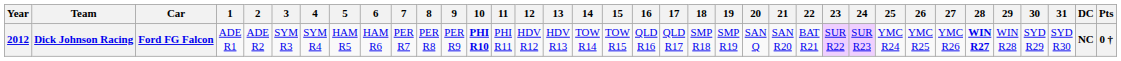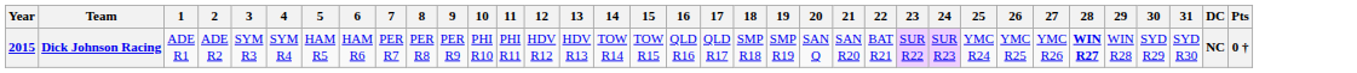 <table class="wikitable" style="text-align:center; font-size:75%">
 <tr>
 <th>Year</th>
 <th>Team</th>
-<th>Car</th>
 <th>1</th>
 <th>2</th>
 <th>3</th>
 <th>4</th>
 <th>5</th>
 <th>6</th>
 <th>7</th>
 <th>8</th>
 <th>9</th>
 <th>10</th>
 <th>11</th>
 <th>12</th>
 <th>13</th>
 <th>14</th>
 <th>15</th>
 <th>16</th>
 <th>17</th>
 <th>18</th>
 <th>19</th>
 <th>20</th>
 <th>21</th>
 <th>22</th>
 <th>23</th>
 <th>24</th>
 <th>25</th>
 <th>26</th>
 <th>27</th>
 <th>28</th>
 <th>29</th>
 <th>30</th>
 <th>31</th>
 <th>DC</th>
 <th>Pts</th>
 </tr>
 <tr>
-<th><a href='#'>2012</a></th>
+<th><a href='#'>2015</a></th>
 <th nowrap><a href='#'>Dick Johnson Racing</a></th>
-<th nowrap><a href='#'>Ford FG Falcon</a></th>
 <td><a href='#'>ADE<br>R1</a></td>
 <td><a href='#'>ADE<br>R2</a></td>
 <td><a href='#'>SYM<br>R3</a></td>
 <td><a href='#'>SYM<br>R4</a></td>
 <td><a href='#'>HAM<br>R5</a></td>
 <td><a href='#'>HAM<br>R6</a></td>
 <td><a href='#'>PER<br>R7</a></td>
 <td><a href='#'>PER<br>R8</a></td>
 <td><a href='#'>PER<br>R9</a></td>
-<td><strong><a href='#'>PHI<br>R10</a></strong></td>
+<td><a href='#'>PHI<br>R10</a></td>
 <td><a href='#'>PHI<br>R11</a></td>
 <td><a href='#'>HDV<br>R12</a></td>
 <td><a href='#'>HDV<br>R13</a></td>
 <td><a href='#'>TOW<br>R14</a></td>
 <td><a href='#'>TOW<br>R15</a></td>
 <td><a href='#'>QLD<br>R16</a></td>
 <td><a href='#'>QLD<br>R17</a></td>
 <td><a href='#'>SMP<br>R18</a></td>
 <td><a href='#'>SMP<br>R19</a></td>
 <td><a href='#'>SAN<br>Q</a></td>
 <td><a href='#'>SAN<br>R20</a></td>
 <td><a href='#'>BAT<br>R21</a></td>
 <td style="background:#EFCFFF;"><a href='#'>SUR<br>R22</a><br></td>
 <td style="background:#EFCFFF;"><a href='#'>SUR<br>R23</a><br></td>
 <td><a href='#'>YMC<br>R24</a></td>
 <td><a href='#'>YMC<br>R25</a></td>
 <td><a href='#'>YMC<br>R26</a></td>
 <td><strong><a href='#'>WIN<br>R27</a></strong></td>
 <td><a href='#'>WIN<br>R28</a></td>
 <td><a href='#'>SYD<br>R29</a></td>
 <td><a href='#'>SYD<br>R30</a></td>
 <th>NC</th>
 <th>0 †</th>
 </tr>
 </table>
